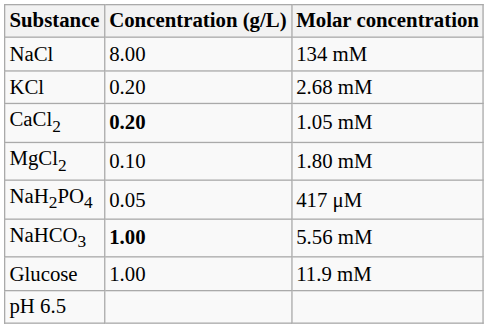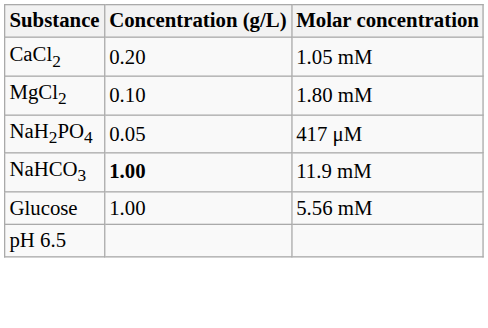 <table class="wikitable">
 <tr>
 <th>Substance</th>
 <th>Concentration (g/L)</th>
 <th>Molar concentration</th>
 </tr>
 <tr>
-<td>NaCl</td>
-<td>8.00</td>
-<td>134 mM</td>
-</tr>
-<tr>
-<td>KCl</td>
+<td>CaCl<sub>2</sub></td>
 <td>0.20</td>
-<td>2.68 mM</td>
-</tr>
-<tr>
-<td>CaCl<sub>2</sub></td>
-<td><strong>0.20</strong></td>
 <td>1.05 mM</td>
 </tr>
 <tr>
 <td>MgCl<sub>2</sub></td>
 <td>0.10</td>
 <td>1.80 mM</td>
 </tr>
 <tr>
 <td>NaH<sub>2</sub>PO<sub>4</sub></td>
 <td>0.05</td>
 <td>417 μM</td>
 </tr>
 <tr>
 <td>NaHCO<sub>3</sub></td>
 <td><strong>1.00</strong></td>
-<td>5.56 mM</td>
+<td>11.9 mM</td>
 </tr>
 <tr>
 <td>Glucose</td>
 <td>1.00</td>
-<td>11.9 mM</td>
+<td>5.56 mM</td>
 </tr>
 <tr>
 <td>pH 6.5</td>
 <td></td>
 <td></td>
 </tr>
 </table>
